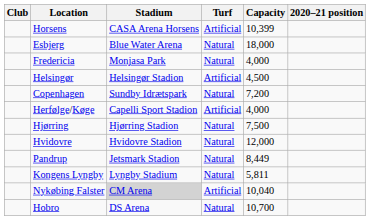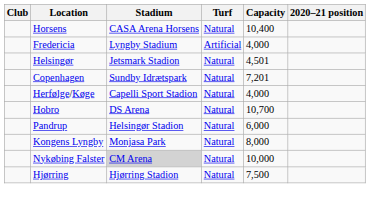 <table class="wikitable sortable">
 <tr>
 <th>Club</th>
 <th>Location</th>
 <th>Stadium</th>
 <th>Turf</th>
 <th>Capacity</th>
 <th>2020–21 position</th>
 </tr>
 <tr>
 <td></td>
 <td><a href='#'>Horsens</a></td>
 <td><a href='#'>CASA Arena Horsens</a></td>
-<td><a href='#'>Artificial</a></td>
-<td>10,399</td>
-<td></td>
-</tr>
-<tr>
-<td></td>
-<td><a href='#'>Esbjerg</a></td>
-<td><a href='#'>Blue Water Arena</a></td>
 <td><a href='#'>Natural</a></td>
-<td>18,000</td>
+<td>10,400</td>
 <td></td>
 </tr>
 <tr>
 <td></td>
 <td><a href='#'>Fredericia</a></td>
-<td><a href='#'>Monjasa Park</a></td>
-<td><a href='#'>Natural</a></td>
+<td><a href='#'>Lyngby Stadium</a></td>
+<td><a href='#'>Artificial</a></td>
 <td>4,000</td>
 <td></td>
 </tr>
 <tr>
 <td></td>
 <td><a href='#'>Helsingør</a></td>
-<td><a href='#'>Helsingør Stadion</a></td>
-<td><a href='#'>Artificial</a></td>
-<td>4,500</td>
+<td><a href='#'>Jetsmark Stadion</a></td>
+<td><a href='#'>Natural</a></td>
+<td>4,501</td>
 <td></td>
 </tr>
 <tr>
 <td></td>
 <td><a href='#'>Copenhagen</a></td>
 <td><a href='#'>Sundby Idrætspark</a></td>
 <td><a href='#'>Natural</a></td>
-<td>7,200</td>
+<td>7,201</td>
 <td></td>
 </tr>
 <tr>
 <td></td>
 <td><a href='#'>Herfølge</a>/<a href='#'>Køge</a></td>
 <td><a href='#'>Capelli Sport Stadion</a></td>
-<td><a href='#'>Artificial</a></td>
+<td><a href='#'>Natural</a></td>
 <td>4,000</td>
+<td></td>
+</tr>
+<tr>
+<td></td>
+<td><a href='#'>Hobro</a></td>
+<td><a href='#'>DS Arena</a></td>
+<td><a href='#'>Natural</a></td>
+<td>10,700</td>
+<td></td>
+</tr>
+<tr>
+<td></td>
+<td><a href='#'>Pandrup</a></td>
+<td><a href='#'>Helsingør Stadion</a></td>
+<td><a href='#'>Natural</a></td>
+<td>6,000</td>
+<td></td>
+</tr>
+<tr>
+<td></td>
+<td><a href='#'>Kongens Lyngby</a></td>
+<td><a href='#'>Monjasa Park</a></td>
+<td><a href='#'>Natural</a></td>
+<td>8,000</td>
+<td></td>
+</tr>
+<tr>
+<td></td>
+<td><a href='#'>Nykøbing Falster</a></td>
+<td style="background: lightgrey;"><a href='#'>CM Arena</a></td>
+<td><a href='#'>Natural</a></td>
+<td>10,000</td>
 <td></td>
 </tr>
 <tr>
 <td></td>
 <td><a href='#'>Hjørring</a></td>
 <td><a href='#'>Hjørring Stadion</a></td>
 <td><a href='#'>Natural</a></td>
 <td>7,500</td>
 <td></td>
 </tr>
-<tr>
-<td></td>
-<td><a href='#'>Hvidovre</a></td>
-<td><a href='#'>Hvidovre Stadion</a></td>
-<td><a href='#'>Natural</a></td>
-<td>12,000</td>
-<td></td>
-</tr>
-<tr>
-<td></td>
-<td><a href='#'>Pandrup</a></td>
-<td><a href='#'>Jetsmark Stadion</a></td>
-<td><a href='#'>Natural</a></td>
-<td>8,449</td>
-<td></td>
-</tr>
-<tr>
-<td></td>
-<td><a href='#'>Kongens Lyngby</a></td>
-<td><a href='#'>Lyngby Stadium</a></td>
-<td><a href='#'>Natural</a></td>
-<td>5,811</td>
-<td></td>
-</tr>
-<tr>
-<td></td>
-<td><a href='#'>Nykøbing Falster</a></td>
-<td style="background: lightgrey;"><a href='#'>CM Arena</a></td>
-<td><a href='#'>Artificial</a></td>
-<td>10,040</td>
-<td></td>
-</tr>
-<tr>
-<td></td>
-<td><a href='#'>Hobro</a></td>
-<td><a href='#'>DS Arena</a></td>
-<td><a href='#'>Natural</a></td>
-<td>10,700</td>
-<td></td>
-</tr>
 </table>
